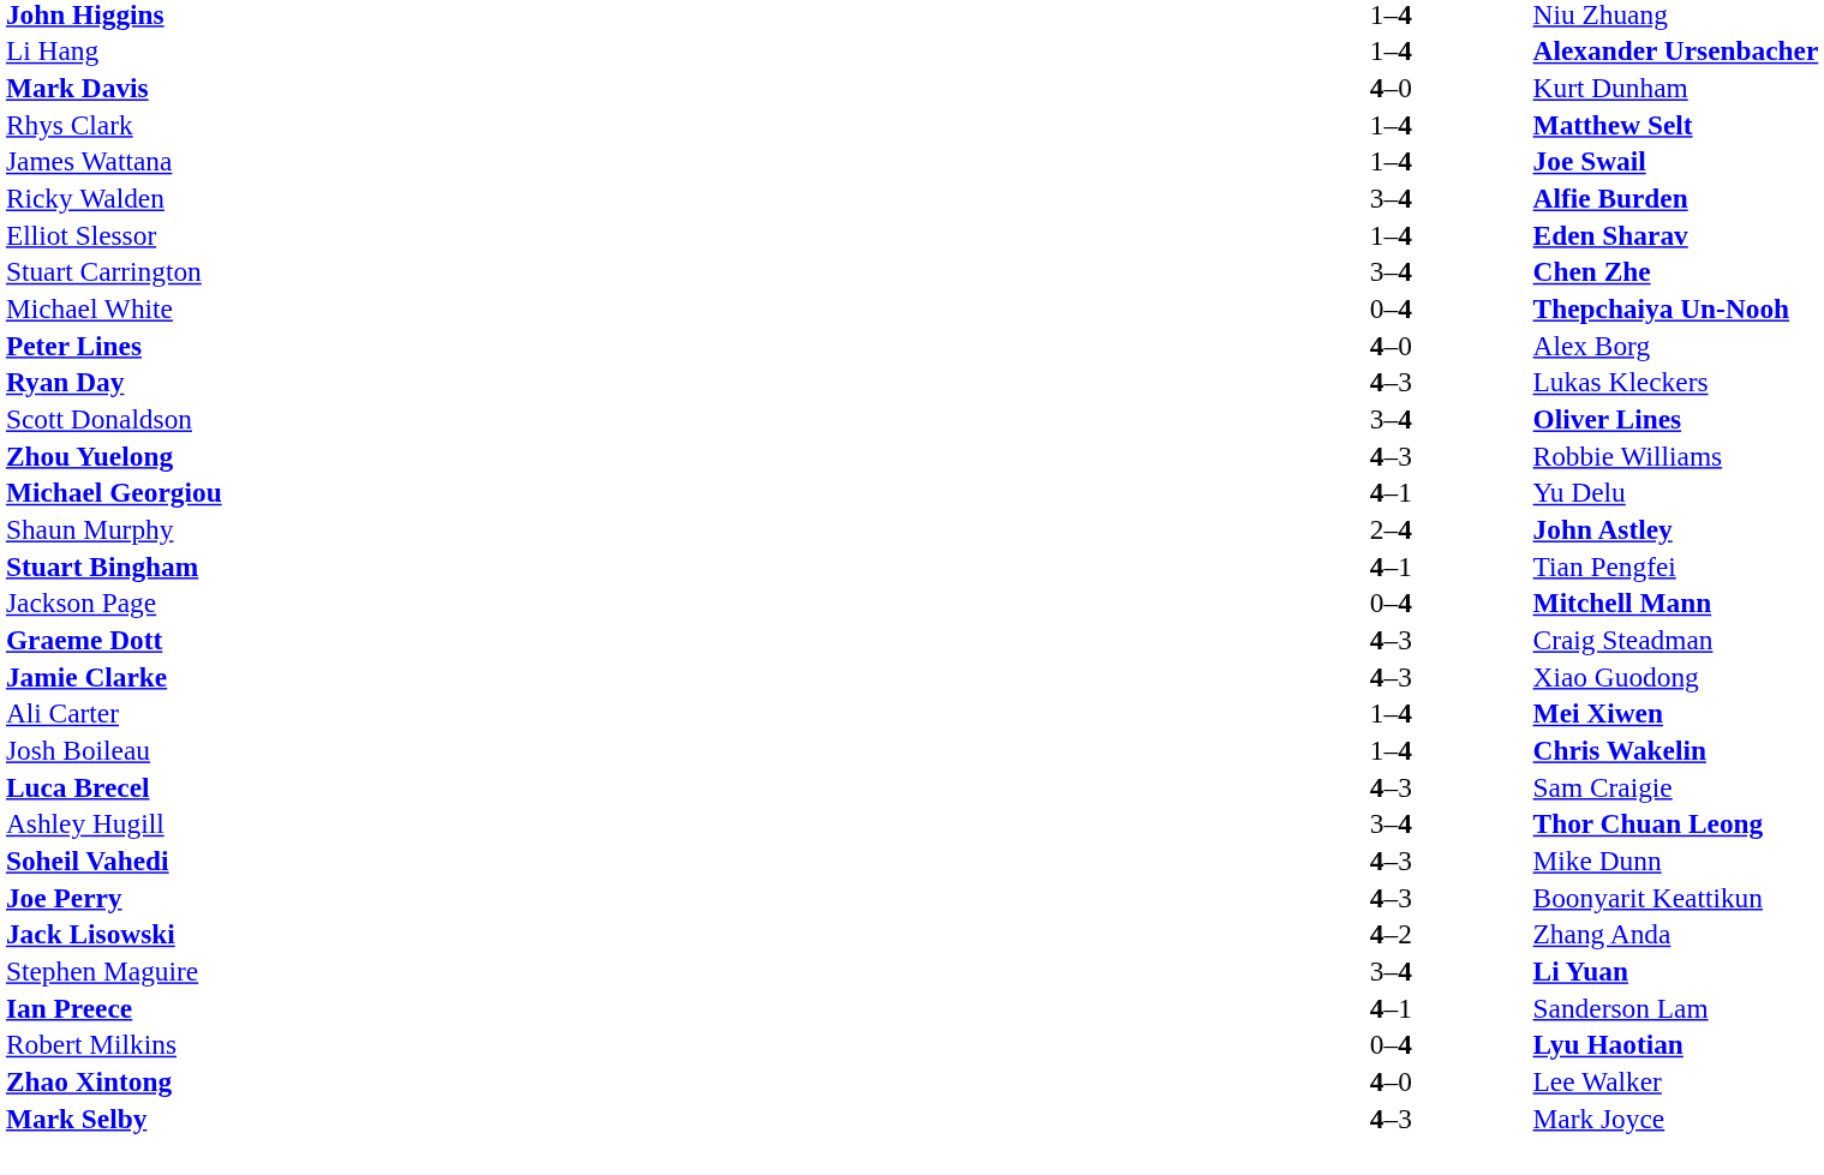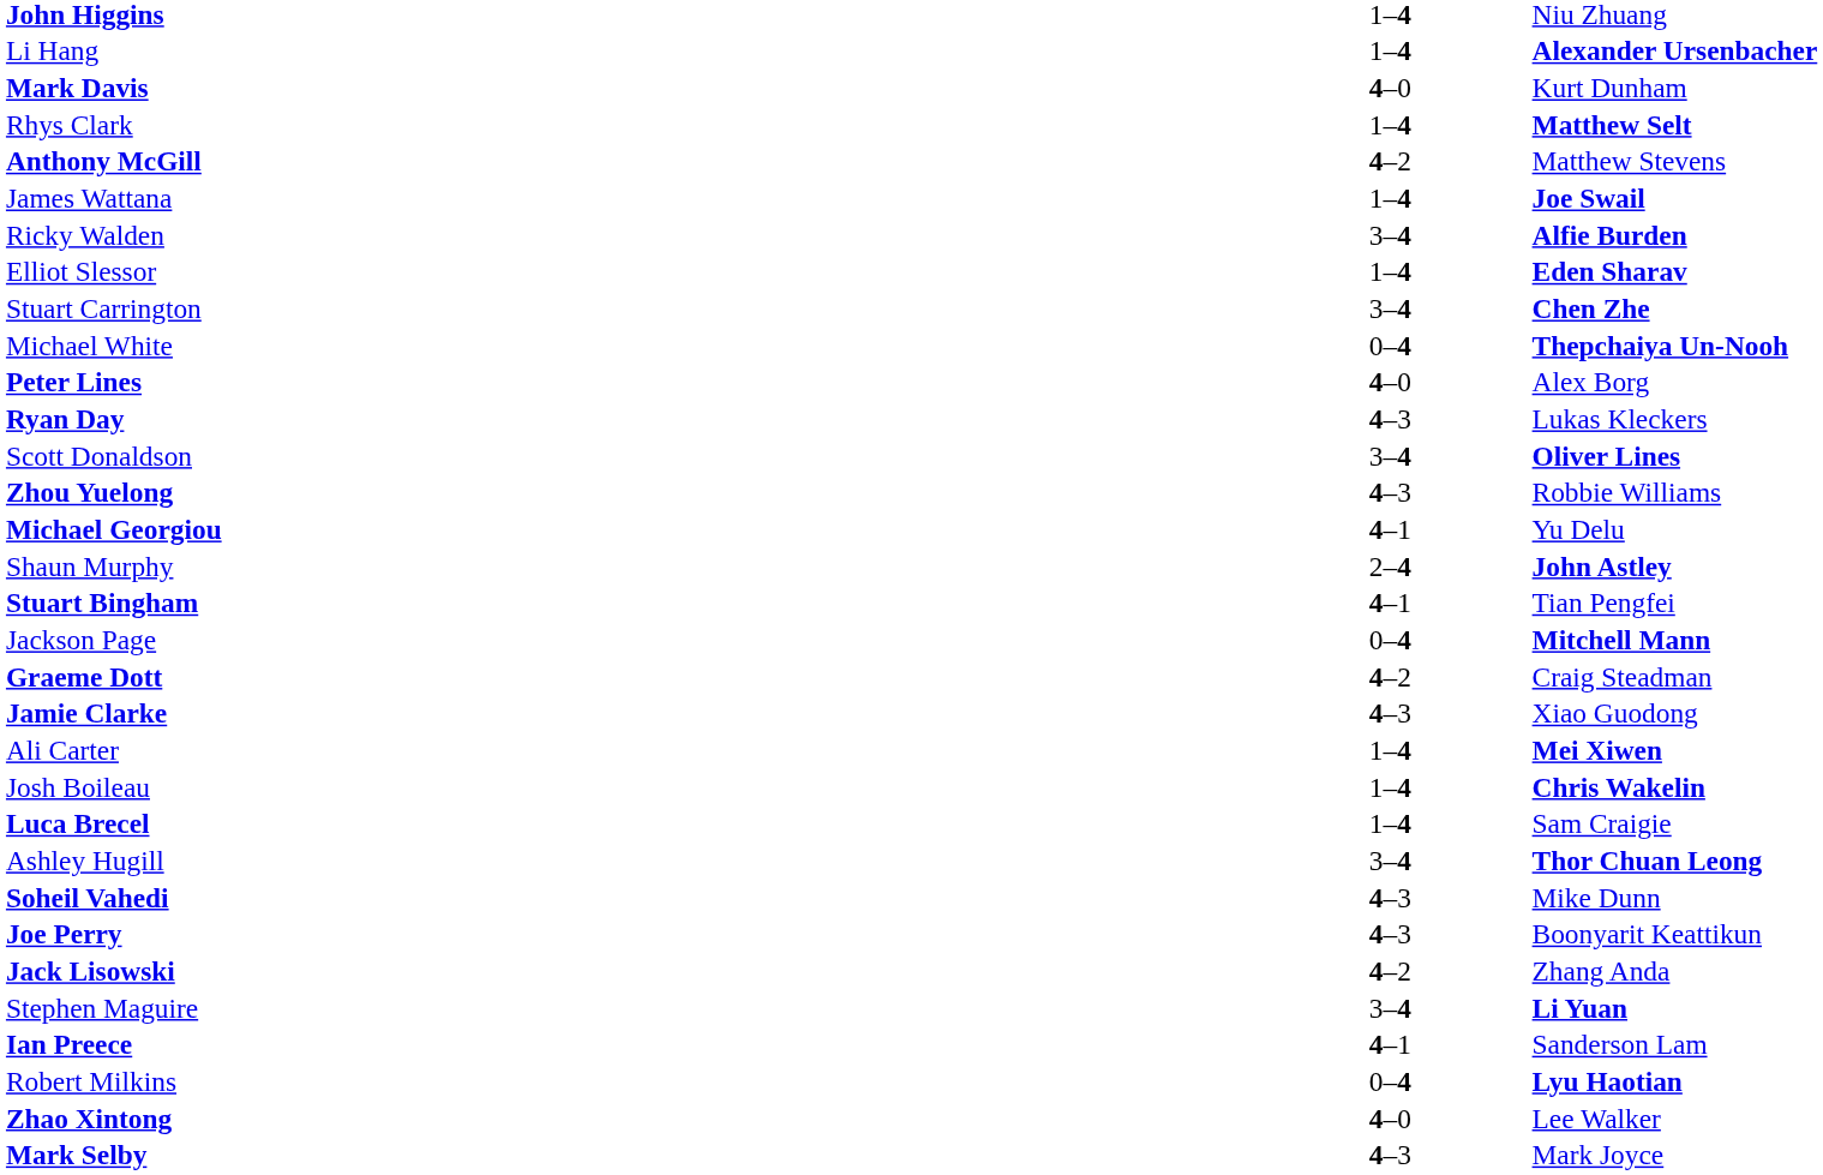 <table width="100%" cellspacing="1">
 <tr>
 <th width=45%></th>
 <th width=10%></th>
 <th width=45%></th>
 </tr>
 <tr>
 <td> <strong><a href='#'>John Higgins</a></strong></td>
 <td align="center">1–<strong>4</strong></td>
 <td> <a href='#'>Niu Zhuang</a></td>
 </tr>
 <tr>
 <td> <a href='#'>Li Hang</a></td>
 <td align="center">1–<strong>4</strong></td>
 <td> <strong><a href='#'>Alexander Ursenbacher</a></strong></td>
 </tr>
 <tr>
 <td> <strong><a href='#'>Mark Davis</a></strong></td>
 <td align="center"><strong>4</strong>–0</td>
 <td> <a href='#'>Kurt Dunham</a></td>
 </tr>
 <tr>
 <td> <a href='#'>Rhys Clark</a></td>
 <td align="center">1–<strong>4</strong></td>
 <td> <strong><a href='#'>Matthew Selt</a></strong></td>
+</tr>
+<tr>
+<td> <strong><a href='#'>Anthony McGill</a></strong></td>
+<td align="center"><strong>4</strong>–2</td>
+<td> <a href='#'>Matthew Stevens</a></td>
 </tr>
 <tr>
 <td> <a href='#'>James Wattana</a></td>
 <td align="center">1–<strong>4</strong></td>
 <td> <strong><a href='#'>Joe Swail</a></strong></td>
 </tr>
 <tr>
 <td> <a href='#'>Ricky Walden</a></td>
 <td align="center">3–<strong>4</strong></td>
 <td> <strong><a href='#'>Alfie Burden</a></strong></td>
 </tr>
 <tr>
 <td> <a href='#'>Elliot Slessor</a></td>
 <td align="center">1–<strong>4</strong></td>
 <td> <strong><a href='#'>Eden Sharav</a></strong></td>
 </tr>
 <tr>
 <td> <a href='#'>Stuart Carrington</a></td>
 <td align="center">3–<strong>4</strong></td>
 <td> <strong><a href='#'>Chen Zhe</a></strong></td>
 </tr>
 <tr>
 <td> <a href='#'>Michael White</a></td>
 <td align="center">0–<strong>4</strong></td>
 <td> <strong><a href='#'>Thepchaiya Un-Nooh</a></strong></td>
 </tr>
 <tr>
 <td> <strong><a href='#'>Peter Lines</a></strong></td>
 <td align="center"><strong>4</strong>–0</td>
 <td> <a href='#'>Alex Borg</a></td>
 </tr>
 <tr>
 <td> <strong><a href='#'>Ryan Day</a></strong></td>
 <td align="center"><strong>4</strong>–3</td>
 <td> <a href='#'>Lukas Kleckers</a></td>
 </tr>
 <tr>
 <td> <a href='#'>Scott Donaldson</a></td>
 <td align="center">3–<strong>4</strong></td>
 <td> <strong><a href='#'>Oliver Lines</a></strong></td>
 </tr>
 <tr>
 <td> <strong><a href='#'>Zhou Yuelong</a></strong></td>
 <td align="center"><strong>4</strong>–3</td>
 <td> <a href='#'>Robbie Williams</a></td>
 </tr>
 <tr>
 <td> <strong><a href='#'>Michael Georgiou</a></strong></td>
 <td align="center"><strong>4</strong>–1</td>
 <td> <a href='#'>Yu Delu</a></td>
 </tr>
 <tr>
 <td> <a href='#'>Shaun Murphy</a></td>
 <td align="center">2–<strong>4</strong></td>
 <td> <strong><a href='#'>John Astley</a></strong></td>
 </tr>
 <tr>
 <td> <strong><a href='#'>Stuart Bingham</a></strong></td>
 <td align="center"><strong>4</strong>–1</td>
 <td> <a href='#'>Tian Pengfei</a></td>
 </tr>
 <tr>
 <td> <a href='#'>Jackson Page</a></td>
 <td align="center">0–<strong>4</strong></td>
 <td> <strong><a href='#'>Mitchell Mann</a></strong></td>
 </tr>
 <tr>
 <td> <strong><a href='#'>Graeme Dott</a></strong></td>
-<td align="center"><strong>4</strong>–3</td>
+<td align="center"><strong>4</strong>–2</td>
 <td> <a href='#'>Craig Steadman</a></td>
 </tr>
 <tr>
 <td> <strong><a href='#'>Jamie Clarke</a></strong></td>
 <td align="center"><strong>4</strong>–3</td>
 <td> <a href='#'>Xiao Guodong</a></td>
 </tr>
 <tr>
 <td> <a href='#'>Ali Carter</a></td>
 <td align="center">1–<strong>4</strong></td>
 <td> <strong><a href='#'>Mei Xiwen</a></strong></td>
 </tr>
 <tr>
 <td> <a href='#'>Josh Boileau</a></td>
 <td align="center">1–<strong>4</strong></td>
 <td> <strong><a href='#'>Chris Wakelin</a></strong></td>
 </tr>
 <tr>
 <td> <strong><a href='#'>Luca Brecel</a></strong></td>
-<td align="center"><strong>4</strong>–3</td>
+<td align="center">1–<strong>4</strong></td>
 <td> <a href='#'>Sam Craigie</a></td>
 </tr>
 <tr>
 <td> <a href='#'>Ashley Hugill</a></td>
 <td align="center">3–<strong>4</strong></td>
 <td> <strong><a href='#'>Thor Chuan Leong</a></strong></td>
 </tr>
 <tr>
 <td> <strong><a href='#'>Soheil Vahedi</a></strong></td>
 <td align="center"><strong>4</strong>–3</td>
 <td> <a href='#'>Mike Dunn</a></td>
 </tr>
 <tr>
 <td> <strong><a href='#'>Joe Perry</a></strong></td>
 <td align="center"><strong>4</strong>–3</td>
 <td> <a href='#'>Boonyarit Keattikun</a></td>
 </tr>
 <tr>
 <td> <strong><a href='#'>Jack Lisowski</a></strong></td>
 <td align="center"><strong>4</strong>–2</td>
 <td> <a href='#'>Zhang Anda</a></td>
 </tr>
 <tr CHN>
 <td> <a href='#'>Stephen Maguire</a></td>
 <td align="center">3–<strong>4</strong></td>
 <td> <strong><a href='#'>Li Yuan</a></strong></td>
 </tr>
 <tr>
 <td> <strong><a href='#'>Ian Preece</a></strong></td>
 <td align="center"><strong>4</strong>–1</td>
 <td> <a href='#'>Sanderson Lam</a></td>
 </tr>
 <tr>
 <td> <a href='#'>Robert Milkins</a></td>
 <td align="center">0–<strong>4</strong></td>
 <td> <strong><a href='#'>Lyu Haotian</a></strong></td>
 </tr>
 <tr>
 <td> <strong><a href='#'>Zhao Xintong</a></strong></td>
 <td align="center"><strong>4</strong>–0</td>
 <td> <a href='#'>Lee Walker</a></td>
 </tr>
 <tr>
 <td> <strong><a href='#'>Mark Selby</a></strong></td>
 <td align="center"><strong>4</strong>–3</td>
 <td> <a href='#'>Mark Joyce</a></td>
 </tr>
 </table>
